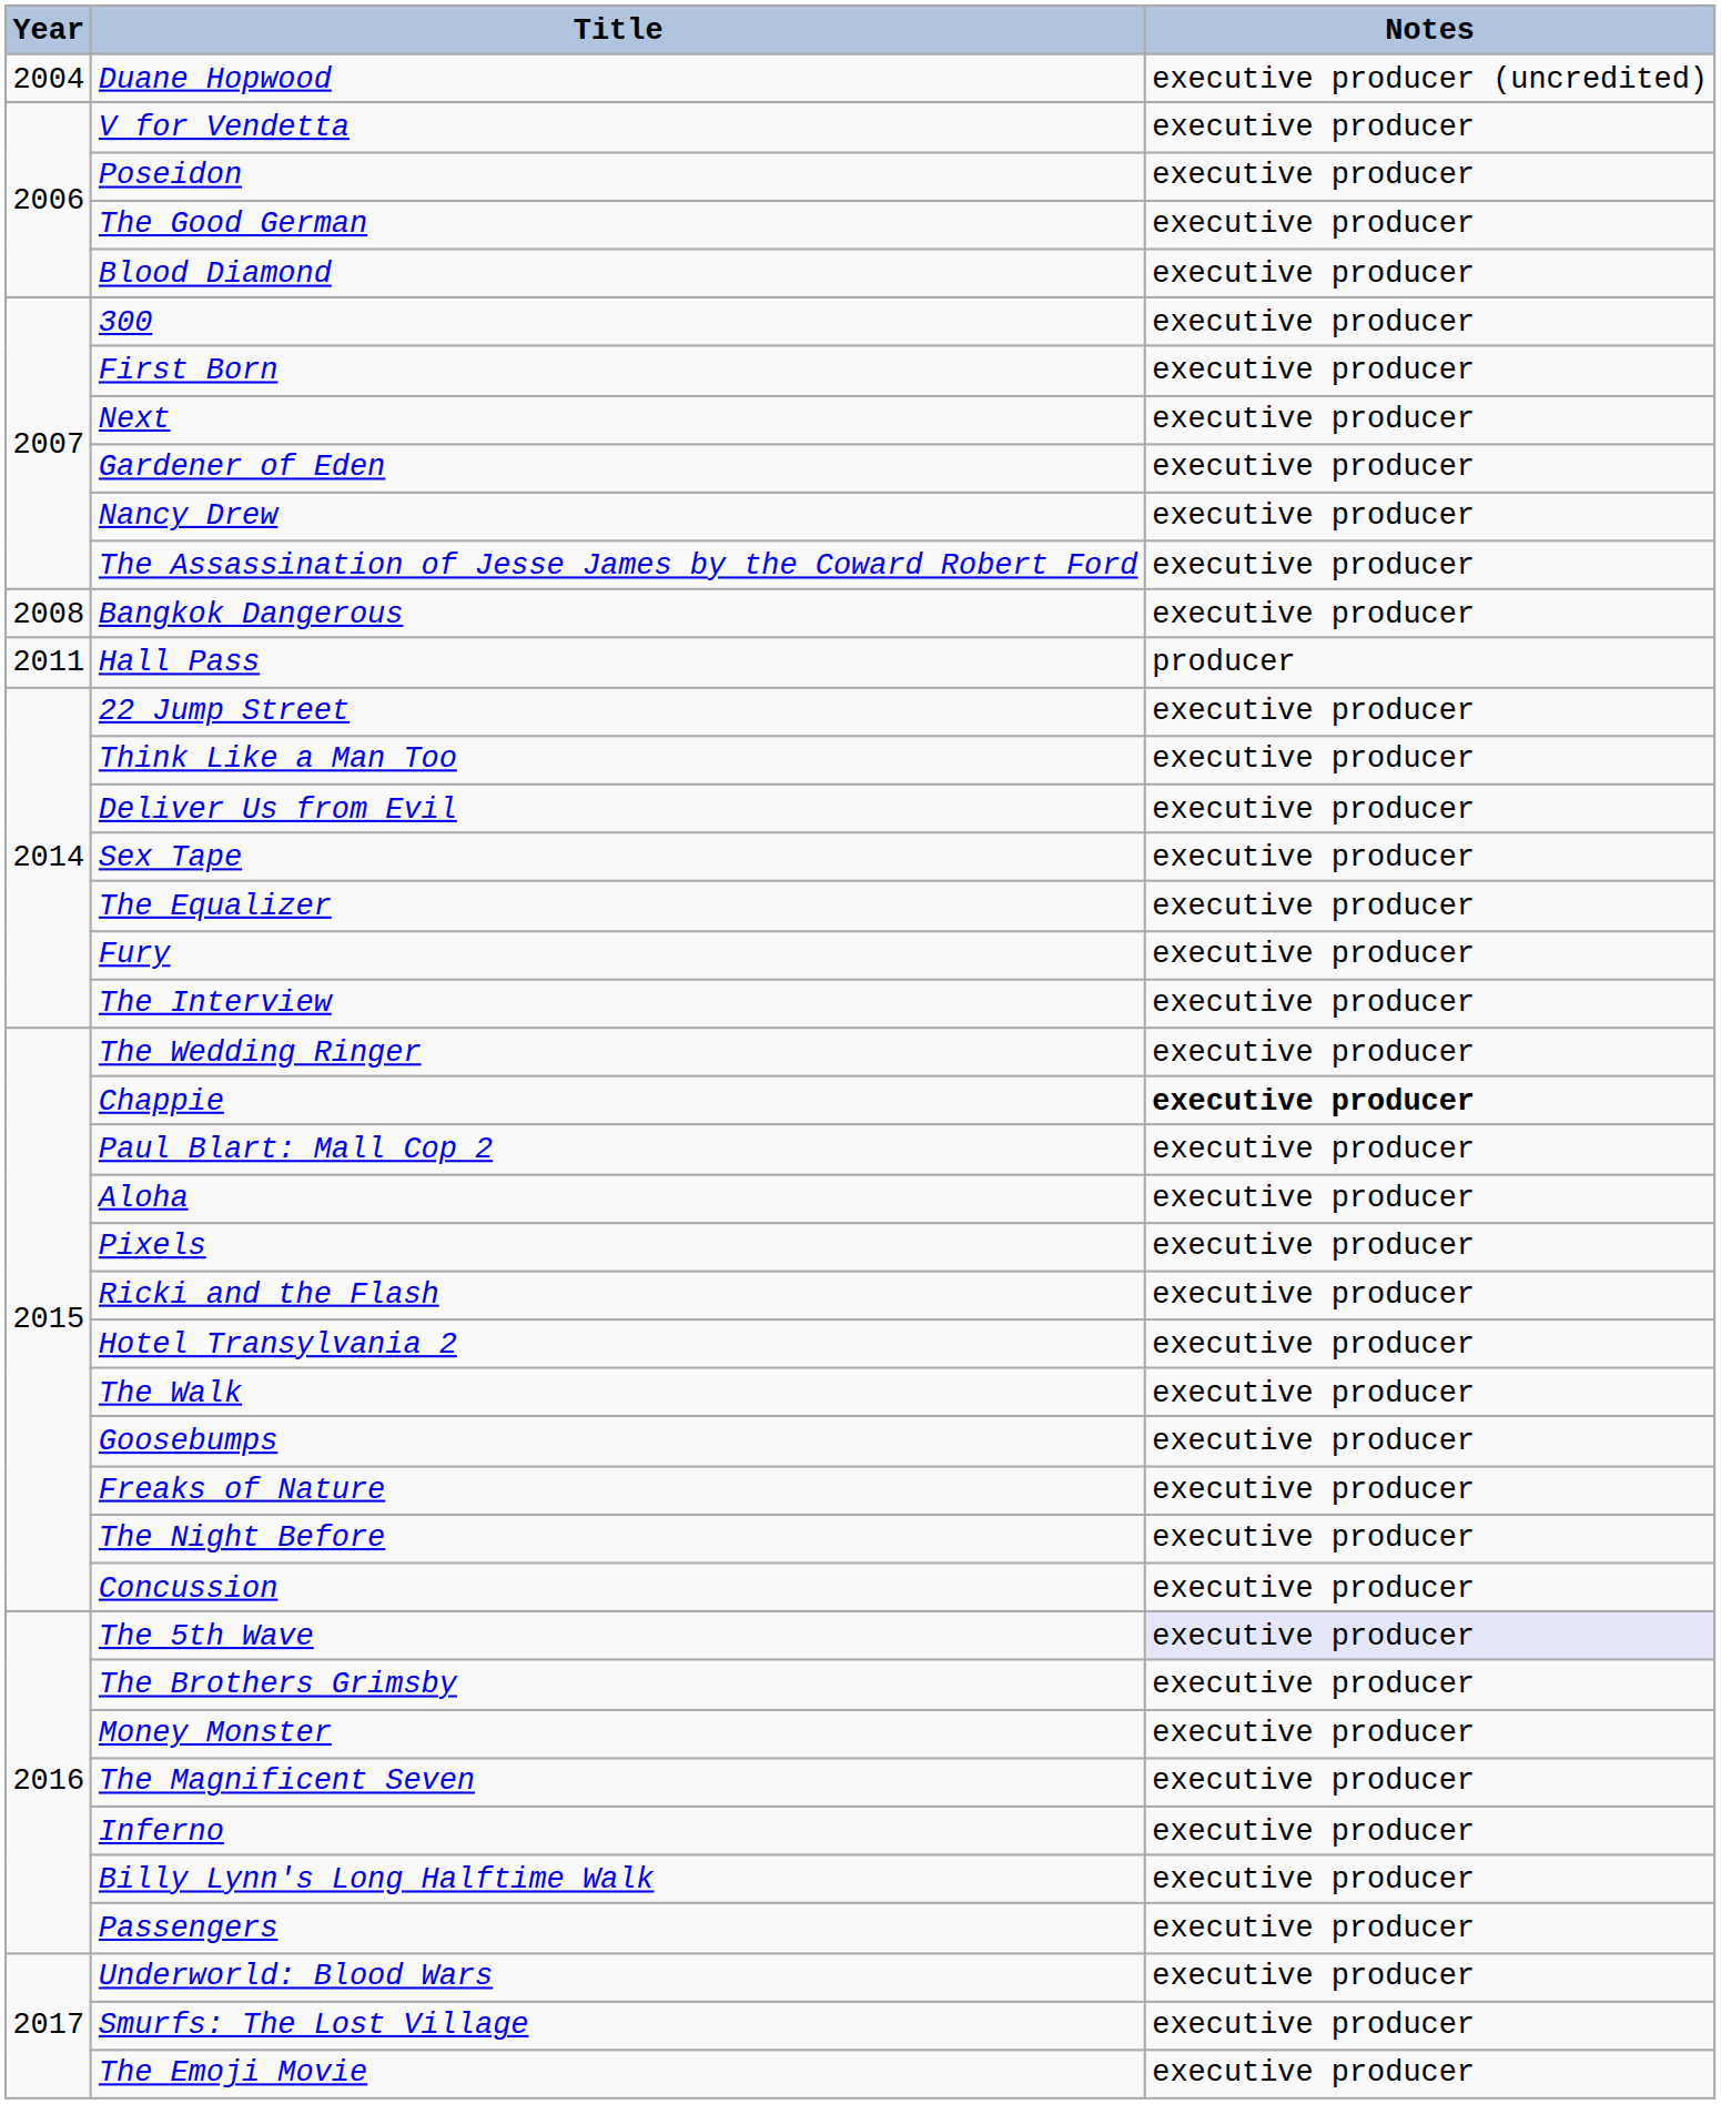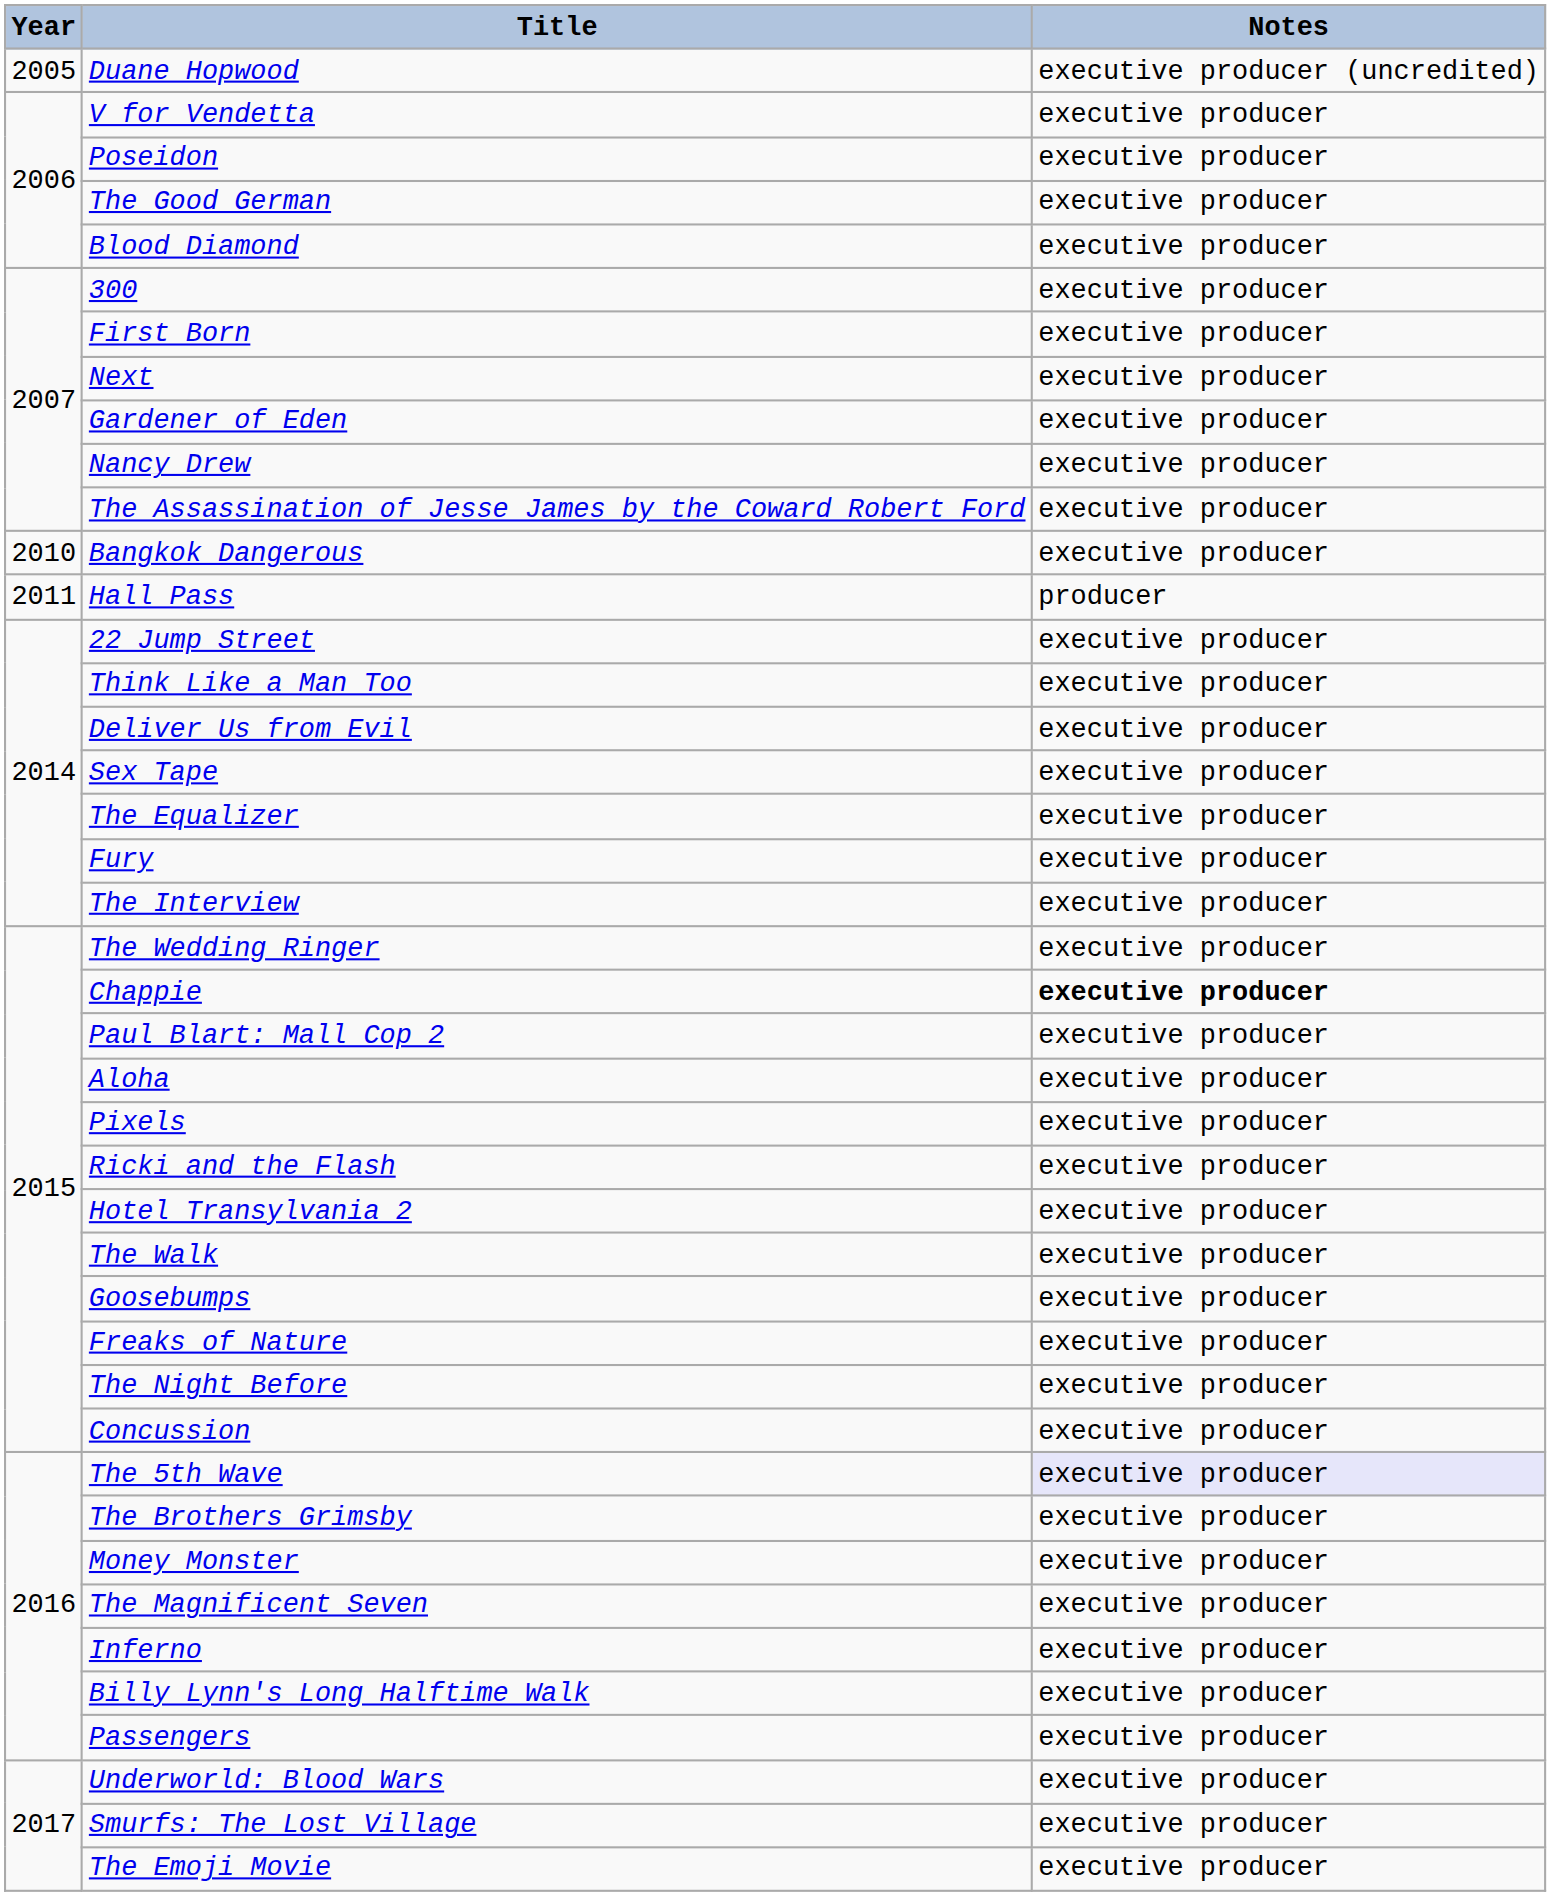 <table class="wikitable">
 <tr>
 <th style="background:#B0C4DE;">Year</th>
 <th style="background:#B0C4DE;">Title</th>
 <th style="background:#B0C4DE;">Notes</th>
 </tr>
 <tr>
-<td>2004</td>
+<td>2005</td>
 <td><em><a href='#'>Duane Hopwood</a></em></td>
 <td>executive producer (uncredited)</td>
 </tr>
 <tr>
 <td rowspan="4">2006</td>
 <td><em><a href='#'>V for Vendetta</a></em></td>
 <td>executive producer</td>
 </tr>
 <tr>
 <td><em><a href='#'>Poseidon</a></em></td>
 <td>executive producer</td>
 </tr>
 <tr>
 <td><em><a href='#'>The Good German</a></em></td>
 <td>executive producer</td>
 </tr>
 <tr>
 <td><em><a href='#'>Blood Diamond</a></em></td>
 <td>executive producer</td>
 </tr>
 <tr>
 <td rowspan="6">2007</td>
 <td><em><a href='#'>300</a></em></td>
 <td>executive producer</td>
 </tr>
 <tr>
 <td><em><a href='#'>First Born</a></em></td>
 <td>executive producer</td>
 </tr>
 <tr>
 <td><em><a href='#'>Next</a></em></td>
 <td>executive producer</td>
 </tr>
 <tr>
 <td><em><a href='#'>Gardener of Eden</a></em></td>
 <td>executive producer</td>
 </tr>
 <tr>
 <td><em><a href='#'>Nancy Drew</a></em></td>
 <td>executive producer</td>
 </tr>
 <tr>
 <td><em><a href='#'>The Assassination of Jesse James by the Coward Robert Ford</a></em></td>
 <td>executive producer</td>
 </tr>
 <tr>
-<td>2008</td>
+<td>2010</td>
 <td><em><a href='#'>Bangkok Dangerous</a></em></td>
 <td>executive producer</td>
 </tr>
 <tr>
 <td>2011</td>
 <td><em><a href='#'>Hall Pass</a></em></td>
 <td>producer</td>
 </tr>
 <tr>
 <td rowspan="7">2014</td>
 <td><em><a href='#'>22 Jump Street</a></em></td>
 <td>executive producer</td>
 </tr>
 <tr>
 <td><em><a href='#'>Think Like a Man Too</a></em></td>
 <td>executive producer</td>
 </tr>
 <tr>
 <td><em><a href='#'>Deliver Us from Evil</a></em></td>
 <td>executive producer</td>
 </tr>
 <tr>
 <td><em><a href='#'>Sex Tape</a></em></td>
 <td>executive producer</td>
 </tr>
 <tr>
 <td><em><a href='#'>The Equalizer</a></em></td>
 <td>executive producer</td>
 </tr>
 <tr>
 <td><em><a href='#'>Fury</a></em></td>
 <td>executive producer</td>
 </tr>
 <tr>
 <td><em><a href='#'>The Interview</a></em></td>
 <td>executive producer</td>
 </tr>
 <tr>
 <td rowspan="12">2015</td>
 <td><em><a href='#'>The Wedding Ringer</a></em></td>
 <td>executive producer</td>
 </tr>
 <tr>
 <td><em><a href='#'>Chappie</a></em></td>
 <td><strong>executive producer</strong></td>
 </tr>
 <tr>
 <td><em><a href='#'>Paul Blart: Mall Cop 2</a></em></td>
 <td>executive producer</td>
 </tr>
 <tr>
 <td><em><a href='#'>Aloha</a></em></td>
 <td>executive producer</td>
 </tr>
 <tr>
 <td><em><a href='#'>Pixels</a></em></td>
 <td>executive producer</td>
 </tr>
 <tr>
 <td><em><a href='#'>Ricki and the Flash</a></em></td>
 <td>executive producer</td>
 </tr>
 <tr>
 <td><em><a href='#'>Hotel Transylvania 2</a></em></td>
 <td>executive producer</td>
 </tr>
 <tr>
 <td><em><a href='#'>The Walk</a></em></td>
 <td>executive producer</td>
 </tr>
 <tr>
 <td><em><a href='#'>Goosebumps</a></em></td>
 <td>executive producer</td>
 </tr>
 <tr>
 <td><em><a href='#'>Freaks of Nature</a></em></td>
 <td>executive producer</td>
 </tr>
 <tr>
 <td><em><a href='#'>The Night Before</a></em></td>
 <td>executive producer</td>
 </tr>
 <tr>
 <td><em><a href='#'>Concussion</a></em></td>
 <td>executive producer</td>
 </tr>
 <tr>
 <td rowspan="7">2016</td>
 <td><em><a href='#'>The 5th Wave</a></em></td>
 <td style="background: lavender;">executive producer</td>
 </tr>
 <tr>
 <td><em><a href='#'>The Brothers Grimsby</a></em></td>
 <td>executive producer</td>
 </tr>
 <tr>
 <td><em><a href='#'>Money Monster</a></em></td>
 <td>executive producer</td>
 </tr>
 <tr>
 <td><em><a href='#'>The Magnificent Seven</a></em></td>
 <td>executive producer</td>
 </tr>
 <tr>
 <td><em><a href='#'>Inferno</a></em></td>
 <td>executive producer</td>
 </tr>
 <tr>
 <td><em><a href='#'>Billy Lynn's Long Halftime Walk</a></em></td>
 <td>executive producer</td>
 </tr>
 <tr>
 <td><em><a href='#'>Passengers</a></em></td>
 <td>executive producer</td>
 </tr>
 <tr>
 <td rowspan="3">2017</td>
 <td><em><a href='#'>Underworld: Blood Wars</a></em></td>
 <td>executive producer</td>
 </tr>
 <tr>
 <td><em><a href='#'>Smurfs: The Lost Village</a></em></td>
 <td>executive producer</td>
 </tr>
 <tr>
 <td><em><a href='#'>The Emoji Movie</a></em></td>
 <td>executive producer</td>
 </tr>
 </table>
